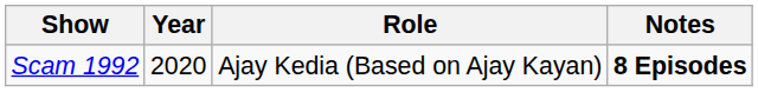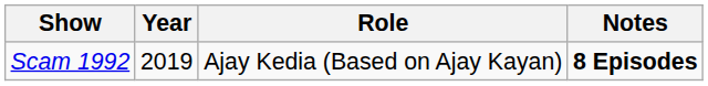 <table class="wikitable" style="text-align: center;">
 <tr>
 <th>Show</th>
 <th>Year</th>
 <th>Role</th>
 <th>Notes</th>
 </tr>
 <tr>
 <td><em><a href='#'>Scam 1992</a></em></td>
-<td>2020</td>
+<td>2019</td>
 <td>Ajay Kedia (Based on Ajay Kayan)</td>
 <td><strong>8 Episodes</strong></td>
 </tr>
 </table>
